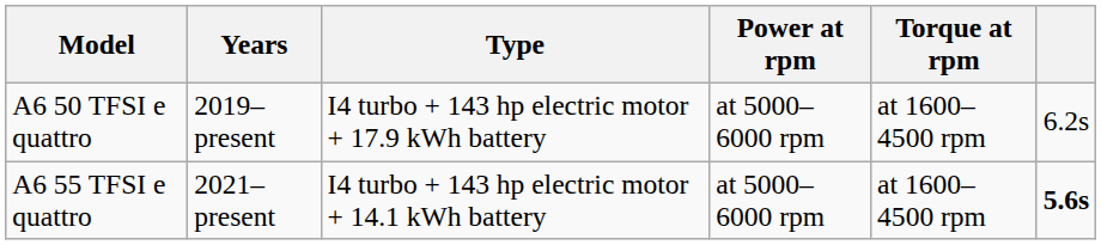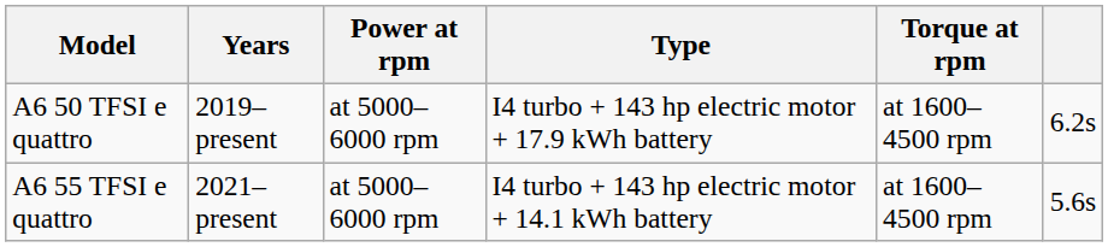 <table class="wikitable collapsible" style="font-size:98%;">
 <tr>
 <th>Model</th>
 <th>Years</th>
+<th>Power at rpm</th>
 <th>Type</th>
-<th>Power at rpm</th>
 <th>Torque at rpm</th>
 <th></th>
 </tr>
 <tr>
 <td>A6 50 TFSI e quattro</td>
 <td>2019–present</td>
+<td> at 5000–6000 rpm</td>
 <td> I4 turbo + 143 hp electric motor + 17.9 kWh battery</td>
-<td> at 5000–6000 rpm</td>
 <td> at 1600–4500 rpm</td>
 <td>6.2s</td>
 </tr>
 <tr>
 <td>A6 55 TFSI e quattro</td>
 <td>2021–present</td>
+<td> at 5000–6000 rpm</td>
 <td> I4 turbo + 143 hp electric motor + 14.1 kWh battery</td>
-<td> at 5000–6000 rpm</td>
 <td> at 1600–4500 rpm</td>
-<td><strong>5.6s</strong></td>
+<td>5.6s</td>
 </tr>
 </table>
